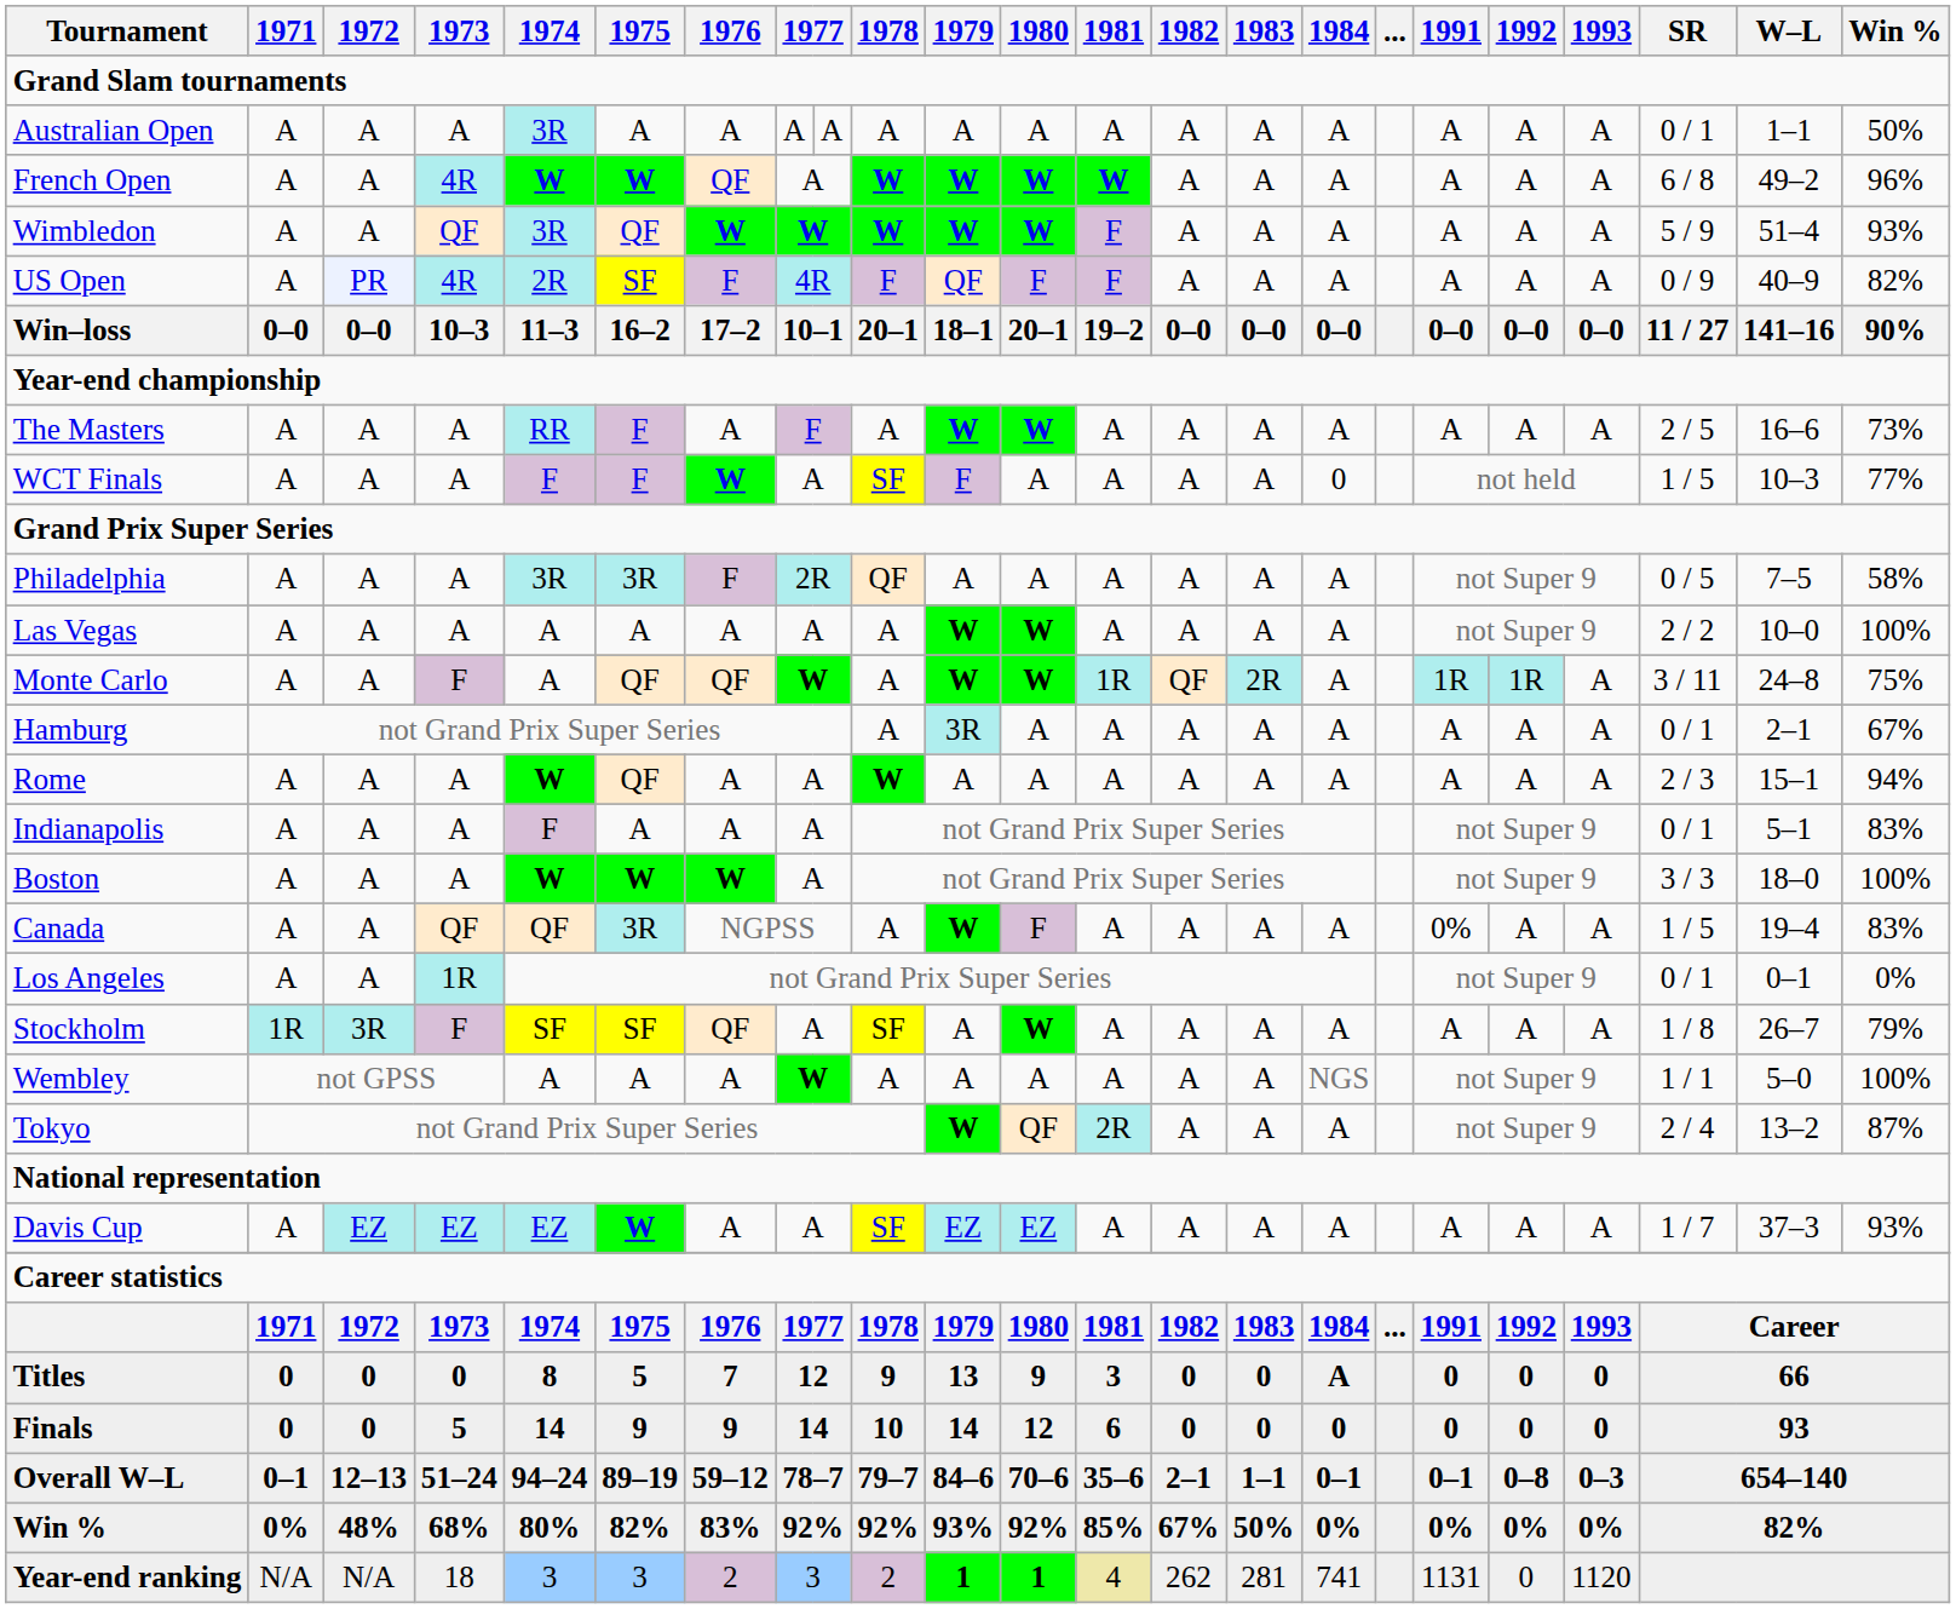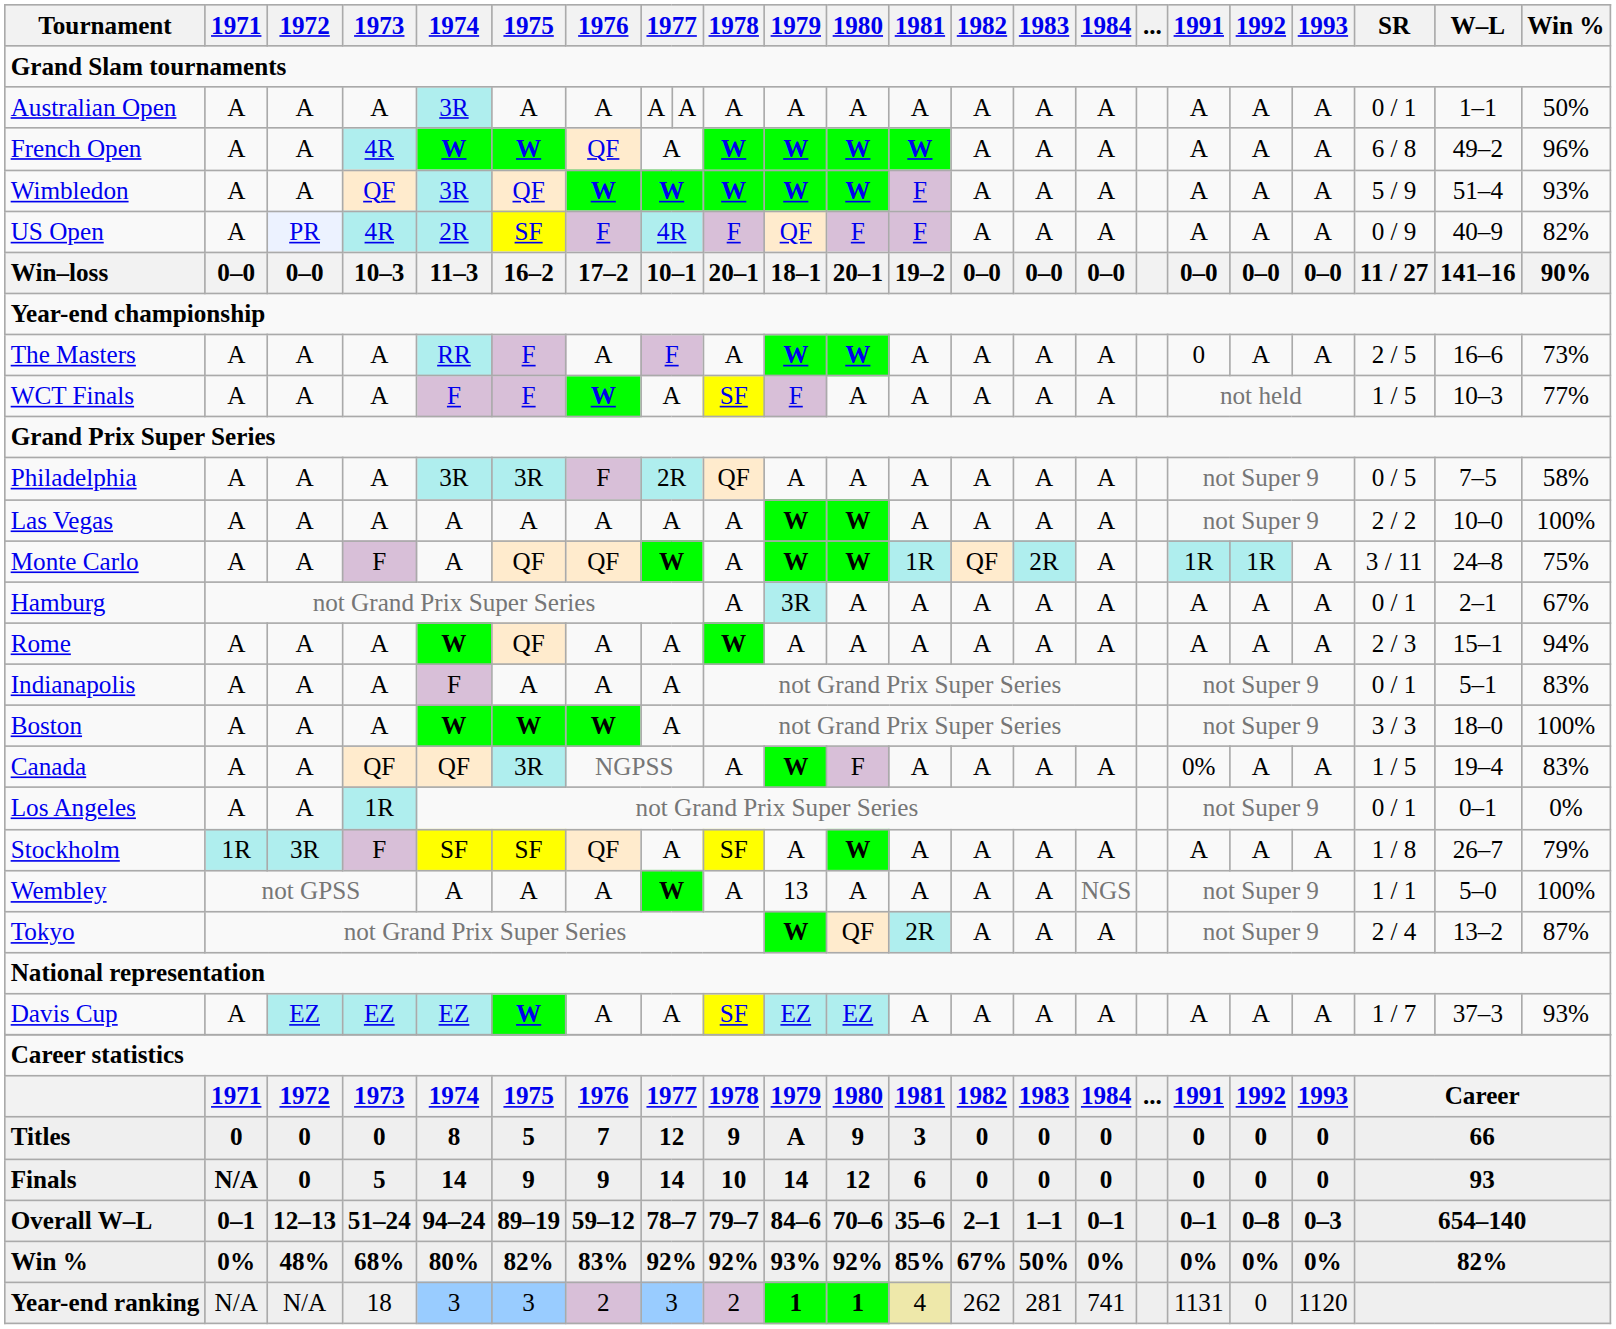 <table class="wikitable nowrap" style=text-align:center;font-size:96%>
 <tr>
 <th>Tournament</th>
 <th><a href='#'>1971</a></th>
 <th><a href='#'>1972</a></th>
 <th><a href='#'>1973</a></th>
 <th><a href='#'>1974</a></th>
 <th><a href='#'>1975</a></th>
 <th><a href='#'>1976</a></th>
 <th colspan="2"><a href='#'>1977</a></th>
 <th><a href='#'>1978</a></th>
 <th><a href='#'>1979</a></th>
 <th><a href='#'>1980</a></th>
 <th><a href='#'>1981</a></th>
 <th><a href='#'>1982</a></th>
 <th><a href='#'>1983</a></th>
 <th><a href='#'>1984</a></th>
 <th>...</th>
 <th><a href='#'>1991</a></th>
 <th><a href='#'>1992</a></th>
 <th><a href='#'>1993</a></th>
 <th>SR</th>
 <th>W–L</th>
 <th>Win %</th>
 </tr>
 <tr>
 <td colspan="23" align="left"><strong>Grand Slam tournaments</strong></td>
 </tr>
 <tr>
 <td align=left><a href='#'>Australian Open</a></td>
 <td>A</td>
 <td>A</td>
 <td>A</td>
 <td bgcolor=afeeee><a href='#'>3R</a></td>
 <td>A</td>
 <td>A</td>
 <td>A</td>
 <td>A</td>
 <td>A</td>
 <td>A</td>
 <td>A</td>
 <td>A</td>
 <td>A</td>
 <td>A</td>
 <td>A</td>
 <td></td>
 <td>A</td>
 <td>A</td>
 <td>A</td>
 <td>0 / 1</td>
 <td>1–1</td>
 <td>50%</td>
 </tr>
 <tr>
 <td align=left><a href='#'>French Open</a></td>
 <td>A</td>
 <td>A</td>
 <td bgcolor=afeeee><a href='#'>4R</a></td>
 <td bgcolor=lime><a href='#'><strong>W</strong></a></td>
 <td bgcolor=lime><a href='#'><strong>W</strong></a></td>
 <td bgcolor=ffebcd><a href='#'>QF</a></td>
 <td colspan="2">A</td>
 <td bgcolor=lime><a href='#'><strong>W</strong></a></td>
 <td bgcolor=lime><a href='#'><strong>W</strong></a></td>
 <td bgcolor=lime><a href='#'><strong>W</strong></a></td>
 <td bgcolor=lime><a href='#'><strong>W</strong></a></td>
 <td>A</td>
 <td>A</td>
 <td>A</td>
 <td></td>
 <td>A</td>
 <td>A</td>
 <td>A</td>
 <td>6 / 8</td>
 <td>49–2</td>
 <td>96%</td>
 </tr>
 <tr>
 <td align=left><a href='#'>Wimbledon</a></td>
 <td>A</td>
 <td>A</td>
 <td bgcolor=ffebcd><a href='#'>QF</a></td>
 <td bgcolor=afeeee><a href='#'>3R</a></td>
 <td bgcolor=ffebcd><a href='#'>QF</a></td>
 <td bgcolor=lime><a href='#'><strong>W</strong></a></td>
 <td colspan="2" bgcolor="lime"><a href='#'><strong>W</strong></a></td>
 <td bgcolor=lime><a href='#'><strong>W</strong></a></td>
 <td bgcolor=lime><a href='#'><strong>W</strong></a></td>
 <td bgcolor=lime><a href='#'><strong>W</strong></a></td>
 <td bgcolor=thistle><a href='#'>F</a></td>
 <td>A</td>
 <td>A</td>
 <td>A</td>
 <td></td>
 <td>A</td>
 <td>A</td>
 <td>A</td>
 <td>5 / 9</td>
 <td>51–4</td>
 <td>93%</td>
 </tr>
 <tr>
 <td align=left><a href='#'>US Open</a></td>
 <td>A</td>
 <td bgcolor=ecf2ff><a href='#'>PR</a></td>
 <td bgcolor=afeeee><a href='#'>4R</a></td>
 <td bgcolor=afeeee><a href='#'>2R</a></td>
 <td bgcolor=yellow><a href='#'>SF</a></td>
 <td bgcolor=thistle><a href='#'>F</a></td>
 <td colspan="2" bgcolor="afeeee"><a href='#'>4R</a></td>
 <td bgcolor=thistle><a href='#'>F</a></td>
 <td bgcolor=ffebcd><a href='#'>QF</a></td>
 <td bgcolor=thistle><a href='#'>F</a></td>
 <td bgcolor=thistle><a href='#'>F</a></td>
 <td>A</td>
 <td>A</td>
 <td>A</td>
 <td></td>
 <td>A</td>
 <td>A</td>
 <td>A</td>
 <td>0 / 9</td>
 <td>40–9</td>
 <td>82%</td>
 </tr>
 <tr>
 <th style=text-align:left>Win–loss</th>
 <th>0–0</th>
 <th>0–0</th>
 <th>10–3</th>
 <th>11–3</th>
 <th>16–2</th>
 <th>17–2</th>
 <th colspan="2">10–1</th>
 <th>20–1</th>
 <th>18–1</th>
 <th>20–1</th>
 <th>19–2</th>
 <th>0–0</th>
 <th>0–0</th>
 <th>0–0</th>
 <th></th>
 <th>0–0</th>
 <th>0–0</th>
 <th>0–0</th>
 <th>11 / 27</th>
 <th>141–16</th>
 <th>90%</th>
 </tr>
 <tr>
 <td colspan="23" align="left"><strong>Year-end championship</strong></td>
 </tr>
 <tr>
 <td align=left><a href='#'>The Masters</a></td>
 <td>A</td>
 <td>A</td>
 <td>A</td>
 <td bgcolor=afeeee><a href='#'>RR</a></td>
 <td bgcolor=thistle><a href='#'>F</a></td>
 <td>A</td>
 <td colspan="2" bgcolor="thistle"><a href='#'>F</a></td>
 <td>A</td>
 <td bgcolor=lime><a href='#'><strong>W</strong></a></td>
 <td bgcolor=lime><a href='#'><strong>W</strong></a></td>
 <td>A</td>
 <td>A</td>
 <td>A</td>
 <td>A</td>
 <td></td>
-<td>A</td>
+<td>0</td>
 <td>A</td>
 <td>A</td>
 <td>2 / 5</td>
 <td>16–6</td>
 <td>73%</td>
 </tr>
 <tr>
 <td align=left><a href='#'>WCT Finals</a></td>
 <td>A</td>
 <td>A</td>
 <td>A</td>
 <td bgcolor=thistle><a href='#'>F</a></td>
 <td bgcolor=thistle><a href='#'>F</a></td>
 <td bgcolor=lime><a href='#'><strong>W</strong></a></td>
 <td colspan="2">A</td>
 <td bgcolor=yellow><a href='#'>SF</a></td>
 <td bgcolor=thistle><a href='#'>F</a></td>
 <td>A</td>
 <td>A</td>
 <td>A</td>
 <td>A</td>
-<td>0</td>
+<td>A</td>
 <td></td>
 <td colspan=3 style=color:#767676>not held</td>
 <td>1 / 5</td>
 <td>10–3</td>
 <td>77%</td>
 </tr>
 <tr>
 <td colspan="23" align="left"><strong>Grand Prix Super Series</strong></td>
 </tr>
 <tr>
 <td align=left><a href='#'>Philadelphia</a></td>
 <td>A</td>
 <td>A</td>
 <td>A</td>
 <td bgcolor=afeeee>3R</td>
 <td bgcolor=afeeee>3R</td>
 <td bgcolor=thistle>F</td>
 <td colspan="2" bgcolor="afeeee">2R</td>
 <td bgcolor=ffebcd>QF</td>
 <td>A</td>
 <td>A</td>
 <td>A</td>
 <td>A</td>
 <td>A</td>
 <td>A</td>
 <td></td>
 <td colspan=3 style=color:#767676>not Super 9</td>
 <td>0 / 5</td>
 <td>7–5</td>
 <td>58%</td>
 </tr>
 <tr>
 <td align=left><a href='#'>Las Vegas</a></td>
 <td>A</td>
 <td>A</td>
 <td>A</td>
 <td>A</td>
 <td>A</td>
 <td>A</td>
 <td colspan="2">A</td>
 <td>A</td>
 <td bgcolor=lime><strong>W</strong></td>
 <td bgcolor=lime><strong>W</strong></td>
 <td>A</td>
 <td>A</td>
 <td>A</td>
 <td>A</td>
 <td></td>
 <td colspan=3 style=color:#767676>not Super 9</td>
 <td>2 / 2</td>
 <td>10–0</td>
 <td>100%</td>
 </tr>
 <tr>
 <td align=left><a href='#'>Monte Carlo</a></td>
 <td>A</td>
 <td>A</td>
 <td bgcolor=thistle>F</td>
 <td>A</td>
 <td bgcolor=ffebcd>QF</td>
 <td bgcolor=ffebcd>QF</td>
 <td colspan="2" bgcolor="lime"><strong>W</strong></td>
 <td>A</td>
 <td bgcolor=lime><strong>W</strong></td>
 <td bgcolor=lime><strong>W</strong></td>
 <td bgcolor=afeeee>1R</td>
 <td bgcolor=ffebcd>QF</td>
 <td bgcolor=afeeee>2R</td>
 <td>A</td>
 <td></td>
 <td bgcolor=afeeee>1R</td>
 <td bgcolor=afeeee>1R</td>
 <td>A</td>
 <td>3 / 11</td>
 <td>24–8</td>
 <td>75%</td>
 </tr>
 <tr>
 <td align=left><a href='#'>Hamburg</a></td>
 <td colspan="8" style="color:#767676">not Grand Prix Super Series</td>
 <td>A</td>
 <td bgcolor=afeeee>3R</td>
 <td>A</td>
 <td>A</td>
 <td>A</td>
 <td>A</td>
 <td>A</td>
 <td></td>
 <td>A</td>
 <td>A</td>
 <td>A</td>
 <td>0 / 1</td>
 <td>2–1</td>
 <td>67%</td>
 </tr>
 <tr>
 <td align=left><a href='#'>Rome</a></td>
 <td>A</td>
 <td>A</td>
 <td>A</td>
 <td bgcolor=lime><strong>W</strong></td>
 <td bgcolor=ffebcd>QF</td>
 <td>A</td>
 <td colspan="2">A</td>
 <td bgcolor=lime><strong>W</strong></td>
 <td>A</td>
 <td>A</td>
 <td>A</td>
 <td>A</td>
 <td>A</td>
 <td>A</td>
 <td></td>
 <td>A</td>
 <td>A</td>
 <td>A</td>
 <td>2 / 3</td>
 <td>15–1</td>
 <td>94%</td>
 </tr>
 <tr>
 <td align=left><a href='#'>Indianapolis</a></td>
 <td>A</td>
 <td>A</td>
 <td>A</td>
 <td bgcolor=thistle>F</td>
 <td>A</td>
 <td>A</td>
 <td colspan="2">A</td>
 <td colspan=7 style=color:#767676>not Grand Prix Super Series</td>
 <td></td>
 <td colspan=3 style=color:#767676>not Super 9</td>
 <td>0 / 1</td>
 <td>5–1</td>
 <td>83%</td>
 </tr>
 <tr>
 <td align=left><a href='#'>Boston</a></td>
 <td>A</td>
 <td>A</td>
 <td>A</td>
 <td bgcolor=lime><strong>W</strong></td>
 <td bgcolor=lime><strong>W</strong></td>
 <td bgcolor=lime><strong>W</strong></td>
 <td colspan="2">A</td>
 <td colspan=7 style=color:#767676>not Grand Prix Super Series</td>
 <td></td>
 <td colspan=3 style=color:#767676>not Super 9</td>
 <td>3 / 3</td>
 <td>18–0</td>
 <td>100%</td>
 </tr>
 <tr>
 <td align=left><a href='#'>Canada</a></td>
 <td>A</td>
 <td>A</td>
 <td bgcolor=ffebcd>QF</td>
 <td bgcolor=ffebcd>QF</td>
 <td bgcolor=afeeee>3R</td>
 <td colspan="3" style="color:#767676">NGPSS</td>
 <td>A</td>
 <td bgcolor=lime><strong>W</strong></td>
 <td bgcolor=thistle>F</td>
 <td>A</td>
 <td>A</td>
 <td>A</td>
 <td>A</td>
 <td></td>
 <td>0%</td>
 <td>A</td>
 <td>A</td>
 <td>1 / 5</td>
 <td>19–4</td>
 <td>83%</td>
 </tr>
 <tr>
 <td align=left><a href='#'>Los Angeles</a></td>
 <td>A</td>
 <td>A</td>
 <td bgcolor=afeeee>1R</td>
 <td colspan="12" style="color:#767676">not Grand Prix Super Series</td>
 <td></td>
 <td colspan=3 style=color:#767676>not Super 9</td>
 <td>0 / 1</td>
 <td>0–1</td>
 <td>0%</td>
 </tr>
 <tr>
 <td align=left><a href='#'>Stockholm</a></td>
 <td bgcolor=afeeee>1R</td>
 <td bgcolor=afeeee>3R</td>
 <td bgcolor=thistle>F</td>
 <td bgcolor=yellow>SF</td>
 <td bgcolor=yellow>SF</td>
 <td bgcolor=ffebcd>QF</td>
 <td colspan="2">A</td>
 <td bgcolor=yellow>SF</td>
 <td>A</td>
 <td bgcolor=lime><strong>W</strong></td>
 <td>A</td>
 <td>A</td>
 <td>A</td>
 <td>A</td>
 <td></td>
 <td>A</td>
 <td>A</td>
 <td>A</td>
 <td>1 / 8</td>
 <td>26–7</td>
 <td>79%</td>
 </tr>
 <tr>
 <td align=left><a href='#'>Wembley</a></td>
 <td colspan=3 style=color:#767676>not GPSS</td>
 <td>A</td>
 <td>A</td>
 <td>A</td>
 <td colspan="2" bgcolor="lime"><strong>W</strong></td>
 <td>A</td>
-<td>A</td>
+<td>13</td>
 <td>A</td>
 <td>A</td>
 <td>A</td>
 <td>A</td>
 <td style=color:#767676>NGS</td>
 <td></td>
 <td colspan=3 style=color:#767676>not Super 9</td>
 <td>1 / 1</td>
 <td>5–0</td>
 <td>100%</td>
 </tr>
 <tr>
 <td align=left><a href='#'>Tokyo</a></td>
 <td colspan="9" style="color:#767676">not Grand Prix Super Series</td>
 <td bgcolor=lime><strong>W</strong></td>
 <td bgcolor=ffebcd>QF</td>
 <td bgcolor=afeeee>2R</td>
 <td>A</td>
 <td>A</td>
 <td>A</td>
 <td></td>
 <td colspan=3 style=color:#767676>not Super 9</td>
 <td>2 / 4</td>
 <td>13–2</td>
 <td>87%</td>
 </tr>
 <tr>
 <td colspan="23" align="left"><strong>National representation</strong></td>
 </tr>
 <tr>
 <td align="left"><a href='#'>Davis Cup</a></td>
 <td>A</td>
 <td bgcolor=afeeee><a href='#'>EZ</a></td>
 <td bgcolor=afeeee><a href='#'>EZ</a></td>
 <td bgcolor=afeeee><a href='#'>EZ</a></td>
 <td bgcolor=lime><a href='#'><strong>W</strong></a></td>
 <td>A</td>
 <td colspan="2">A</td>
 <td bgcolor=yellow><a href='#'>SF</a></td>
 <td bgcolor=afeeee><a href='#'>EZ</a></td>
 <td bgcolor=afeeee><a href='#'>EZ</a></td>
 <td>A</td>
 <td>A</td>
 <td>A</td>
 <td>A</td>
 <td></td>
 <td>A</td>
 <td>A</td>
 <td>A</td>
 <td>1 / 7</td>
 <td>37–3</td>
 <td>93%</td>
 </tr>
 <tr>
 </tr>
 <tr>
 <td colspan="23" align="left"><strong>Career statistics</strong></td>
 </tr>
 <tr>
 <th></th>
 <th><a href='#'>1971</a></th>
 <th><a href='#'>1972</a></th>
 <th><a href='#'>1973</a></th>
 <th><a href='#'>1974</a></th>
 <th><a href='#'>1975</a></th>
 <th><a href='#'>1976</a></th>
 <th colspan="2"><a href='#'>1977</a></th>
 <th><a href='#'>1978</a></th>
 <th><a href='#'>1979</a></th>
 <th><a href='#'>1980</a></th>
 <th><a href='#'>1981</a></th>
 <th><a href='#'>1982</a></th>
 <th><a href='#'>1983</a></th>
 <th><a href='#'>1984</a></th>
 <th>...</th>
 <th><a href='#'>1991</a></th>
 <th><a href='#'>1992</a></th>
 <th><a href='#'>1993</a></th>
 <th colspan=3>Career</th>
 </tr>
 <tr style="font-weight:bold; background:#efefef;">
 <td style=text-align:left>Titles</td>
 <td>0</td>
 <td>0</td>
 <td>0</td>
 <td>8</td>
 <td>5</td>
 <td>7</td>
 <td colspan="2">12</td>
 <td>9</td>
-<td>13</td>
+<td>A</td>
 <td>9</td>
 <td>3</td>
 <td>0</td>
 <td>0</td>
-<td>A</td>
+<td>0</td>
 <td></td>
 <td>0</td>
 <td>0</td>
 <td>0</td>
 <td colspan=3>66</td>
 </tr>
 <tr style="font-weight:bold; background:#efefef;">
 <td style=text-align:left>Finals</td>
-<td>0</td>
+<td>N/A</td>
 <td>0</td>
 <td>5</td>
 <td>14</td>
 <td>9</td>
 <td>9</td>
 <td colspan="2">14</td>
 <td>10</td>
 <td>14</td>
 <td>12</td>
 <td>6</td>
 <td>0</td>
 <td>0</td>
 <td>0</td>
 <td></td>
 <td>0</td>
 <td>0</td>
 <td>0</td>
 <td colspan=3>93</td>
 </tr>
 <tr style="font-weight:bold; background:#efefef;">
 <td style=text-align:left>Overall W–L</td>
 <td>0–1</td>
 <td>12–13</td>
 <td>51–24</td>
 <td>94–24</td>
 <td>89–19</td>
 <td>59–12</td>
 <td colspan="2">78–7</td>
 <td>79–7</td>
 <td>84–6</td>
 <td>70–6</td>
 <td>35–6</td>
 <td>2–1</td>
 <td>1–1</td>
 <td>0–1</td>
 <td></td>
 <td>0–1</td>
 <td>0–8</td>
 <td>0–3</td>
 <td colspan=3>654–140</td>
 </tr>
 <tr style="font-weight:bold; background:#efefef;">
 <td style=text-align:left>Win %</td>
 <td>0%</td>
 <td>48%</td>
 <td>68%</td>
 <td>80%</td>
 <td>82%</td>
 <td>83%</td>
 <td colspan="2">92%</td>
 <td>92%</td>
 <td>93%</td>
 <td>92%</td>
 <td>85%</td>
 <td>67%</td>
 <td>50%</td>
 <td>0%</td>
 <td></td>
 <td>0%</td>
 <td>0%</td>
 <td>0%</td>
 <td colspan=3>82%</td>
 </tr>
 <tr bgcolor="efefef">
 <td align=left><strong>Year-end ranking</strong></td>
 <td>N/A</td>
 <td>N/A</td>
 <td align=center>18</td>
 <td bgcolor=99ccff>3</td>
 <td bgcolor=99ccff>3</td>
 <td bgcolor=thistle>2</td>
 <td colspan="2" bgcolor="99ccff">3</td>
 <td bgcolor=thistle>2</td>
 <td bgcolor=lime><strong>1</strong></td>
 <td bgcolor=lime><strong>1</strong></td>
 <td bgcolor=eee8aa>4</td>
 <td>262</td>
 <td>281</td>
 <td>741</td>
 <td></td>
 <td>1131</td>
 <td>0</td>
 <td>1120</td>
 <td colspan=3><strong></strong></td>
 </tr>
 </table>
